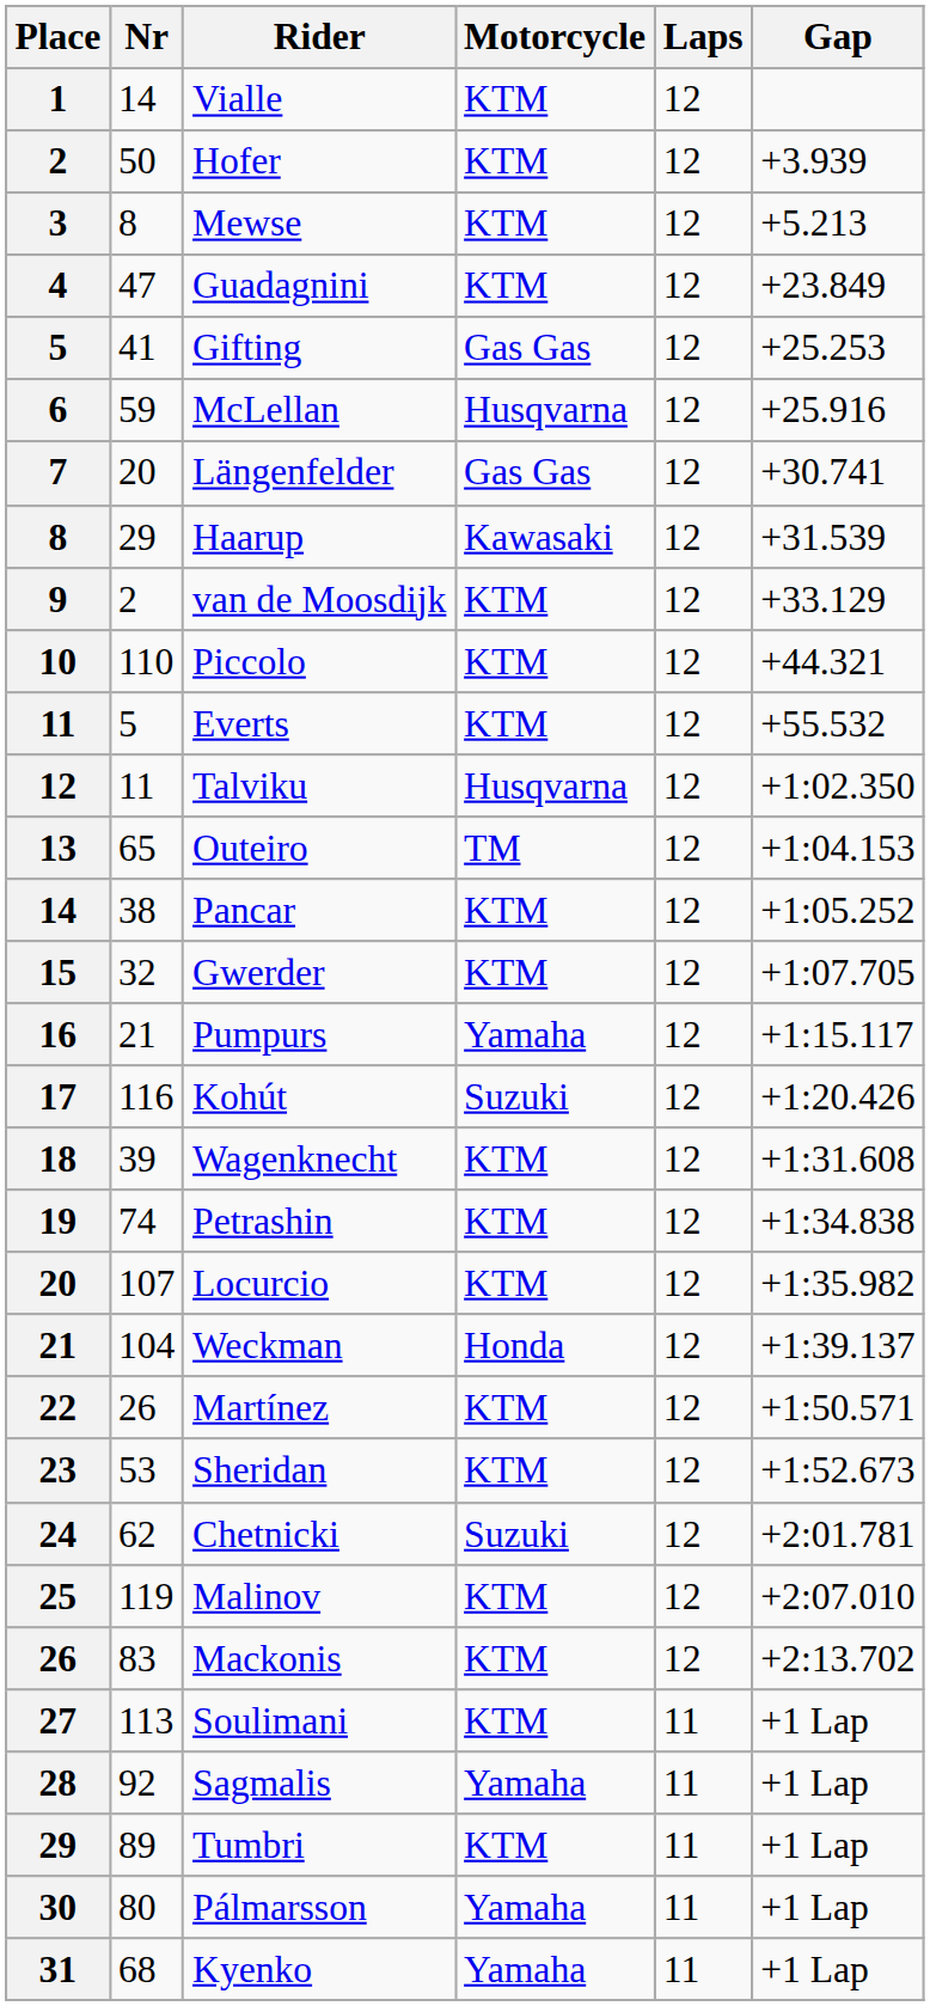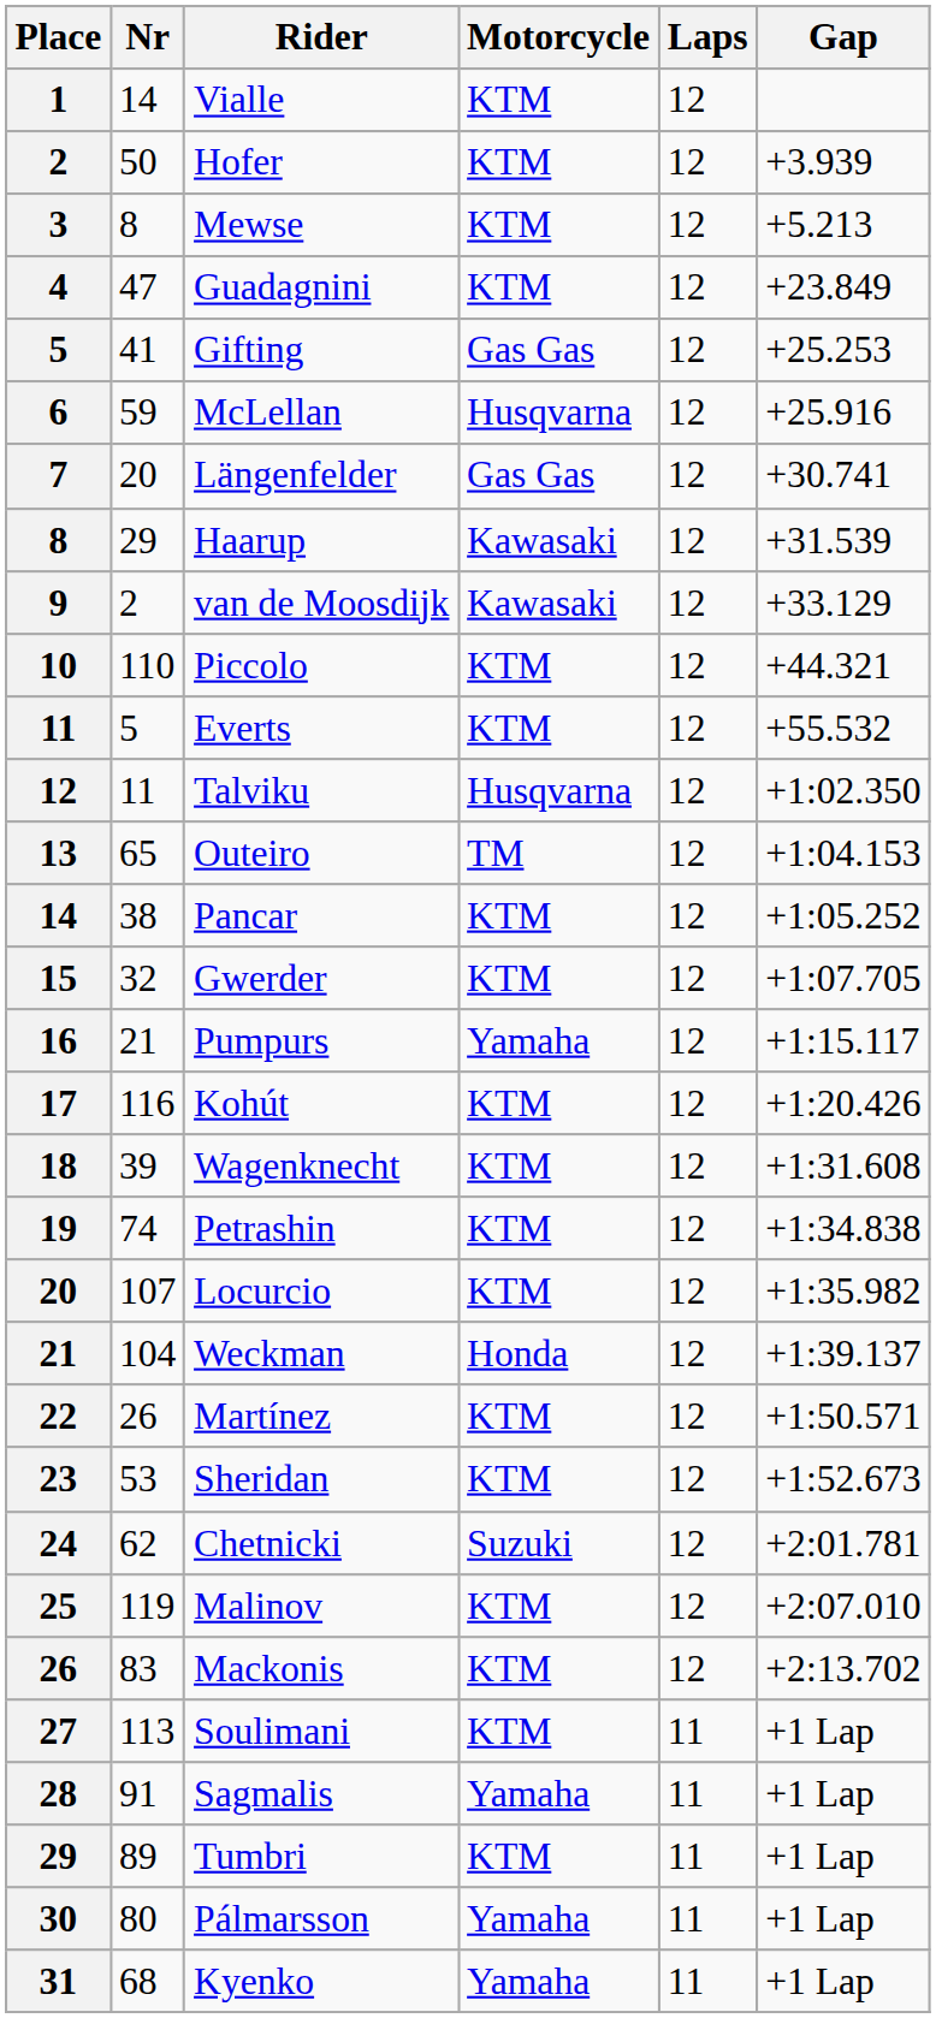 <table class="wikitable" style="font-size: 95%">
 <tr>
 <th>Place</th>
 <th>Nr</th>
 <th>Rider</th>
 <th>Motorcycle</th>
 <th>Laps</th>
 <th>Gap</th>
 </tr>
 <tr>
 <th>1</th>
 <td>14</td>
 <td> <a href='#'>Vialle</a></td>
 <td><a href='#'>KTM</a></td>
 <td>12</td>
 <td></td>
 </tr>
 <tr>
 <th>2</th>
 <td>50</td>
 <td> <a href='#'>Hofer</a></td>
 <td><a href='#'>KTM</a></td>
 <td>12</td>
 <td>+3.939</td>
 </tr>
 <tr>
 <th>3</th>
 <td>8</td>
 <td> <a href='#'>Mewse</a></td>
 <td><a href='#'>KTM</a></td>
 <td>12</td>
 <td>+5.213</td>
 </tr>
 <tr>
 <th>4</th>
 <td>47</td>
 <td> <a href='#'>Guadagnini</a></td>
 <td><a href='#'>KTM</a></td>
 <td>12</td>
 <td>+23.849</td>
 </tr>
 <tr>
 <th>5</th>
 <td>41</td>
 <td> <a href='#'>Gifting</a></td>
 <td><a href='#'>Gas Gas</a></td>
 <td>12</td>
 <td>+25.253</td>
 </tr>
 <tr>
 <th>6</th>
 <td>59</td>
 <td> <a href='#'>McLellan</a></td>
 <td><a href='#'>Husqvarna</a></td>
 <td>12</td>
 <td>+25.916</td>
 </tr>
 <tr>
 <th>7</th>
 <td>20</td>
 <td> <a href='#'>Längenfelder</a></td>
 <td><a href='#'>Gas Gas</a></td>
 <td>12</td>
 <td>+30.741</td>
 </tr>
 <tr>
 <th>8</th>
 <td>29</td>
 <td> <a href='#'>Haarup</a></td>
 <td><a href='#'>Kawasaki</a></td>
 <td>12</td>
 <td>+31.539</td>
 </tr>
 <tr>
 <th>9</th>
 <td>2</td>
 <td> <a href='#'>van de Moosdijk</a></td>
-<td><a href='#'>KTM</a></td>
+<td><a href='#'>Kawasaki</a></td>
 <td>12</td>
 <td>+33.129</td>
 </tr>
 <tr>
 <th>10</th>
 <td>110</td>
 <td> <a href='#'>Piccolo</a></td>
 <td><a href='#'>KTM</a></td>
 <td>12</td>
 <td>+44.321</td>
 </tr>
 <tr>
 <th>11</th>
 <td>5</td>
 <td> <a href='#'>Everts</a></td>
 <td><a href='#'>KTM</a></td>
 <td>12</td>
 <td>+55.532</td>
 </tr>
 <tr>
 <th>12</th>
 <td>11</td>
 <td> <a href='#'>Talviku</a></td>
 <td><a href='#'>Husqvarna</a></td>
 <td>12</td>
 <td>+1:02.350</td>
 </tr>
 <tr>
 <th>13</th>
 <td>65</td>
 <td> <a href='#'>Outeiro</a></td>
 <td><a href='#'>TM</a></td>
 <td>12</td>
 <td>+1:04.153</td>
 </tr>
 <tr>
 <th>14</th>
 <td>38</td>
 <td> <a href='#'>Pancar</a></td>
 <td><a href='#'>KTM</a></td>
 <td>12</td>
 <td>+1:05.252</td>
 </tr>
 <tr>
 <th>15</th>
 <td>32</td>
 <td> <a href='#'>Gwerder</a></td>
 <td><a href='#'>KTM</a></td>
 <td>12</td>
 <td>+1:07.705</td>
 </tr>
 <tr>
 <th>16</th>
 <td>21</td>
 <td> <a href='#'>Pumpurs</a></td>
 <td><a href='#'>Yamaha</a></td>
 <td>12</td>
 <td>+1:15.117</td>
 </tr>
 <tr>
 <th>17</th>
 <td>116</td>
 <td> <a href='#'>Kohút</a></td>
-<td><a href='#'>Suzuki</a></td>
+<td><a href='#'>KTM</a></td>
 <td>12</td>
 <td>+1:20.426</td>
 </tr>
 <tr>
 <th>18</th>
 <td>39</td>
 <td> <a href='#'>Wagenknecht</a></td>
 <td><a href='#'>KTM</a></td>
 <td>12</td>
 <td>+1:31.608</td>
 </tr>
 <tr>
 <th>19</th>
 <td>74</td>
 <td> <a href='#'>Petrashin</a></td>
 <td><a href='#'>KTM</a></td>
 <td>12</td>
 <td>+1:34.838</td>
 </tr>
 <tr>
 <th>20</th>
 <td>107</td>
 <td> <a href='#'>Locurcio</a></td>
 <td><a href='#'>KTM</a></td>
 <td>12</td>
 <td>+1:35.982</td>
 </tr>
 <tr>
 <th>21</th>
 <td>104</td>
 <td> <a href='#'>Weckman</a></td>
 <td><a href='#'>Honda</a></td>
 <td>12</td>
 <td>+1:39.137</td>
 </tr>
 <tr>
 <th>22</th>
 <td>26</td>
 <td> <a href='#'>Martínez</a></td>
 <td><a href='#'>KTM</a></td>
 <td>12</td>
 <td>+1:50.571</td>
 </tr>
 <tr>
 <th>23</th>
 <td>53</td>
 <td> <a href='#'>Sheridan</a></td>
 <td><a href='#'>KTM</a></td>
 <td>12</td>
 <td>+1:52.673</td>
 </tr>
 <tr>
 <th>24</th>
 <td>62</td>
 <td> <a href='#'>Chetnicki</a></td>
 <td><a href='#'>Suzuki</a></td>
 <td>12</td>
 <td>+2:01.781</td>
 </tr>
 <tr>
 <th>25</th>
 <td>119</td>
 <td> <a href='#'>Malinov</a></td>
 <td><a href='#'>KTM</a></td>
 <td>12</td>
 <td>+2:07.010</td>
 </tr>
 <tr>
 <th>26</th>
 <td>83</td>
 <td> <a href='#'>Mackonis</a></td>
 <td><a href='#'>KTM</a></td>
 <td>12</td>
 <td>+2:13.702</td>
 </tr>
 <tr>
 <th>27</th>
 <td>113</td>
 <td> <a href='#'>Soulimani</a></td>
 <td><a href='#'>KTM</a></td>
 <td>11</td>
 <td>+1 Lap</td>
 </tr>
 <tr>
 <th>28</th>
-<td>92</td>
+<td>91</td>
 <td> <a href='#'>Sagmalis</a></td>
 <td><a href='#'>Yamaha</a></td>
 <td>11</td>
 <td>+1 Lap</td>
 </tr>
 <tr>
 <th>29</th>
 <td>89</td>
 <td> <a href='#'>Tumbri</a></td>
 <td><a href='#'>KTM</a></td>
 <td>11</td>
 <td>+1 Lap</td>
 </tr>
 <tr>
 <th>30</th>
 <td>80</td>
 <td> <a href='#'>Pálmarsson</a></td>
 <td><a href='#'>Yamaha</a></td>
 <td>11</td>
 <td>+1 Lap</td>
 </tr>
 <tr>
 <th>31</th>
 <td>68</td>
 <td> <a href='#'>Kyenko</a></td>
 <td><a href='#'>Yamaha</a></td>
 <td>11</td>
 <td>+1 Lap</td>
 </tr>
 <tr>
 </tr>
 </table>
